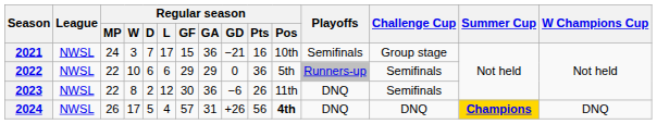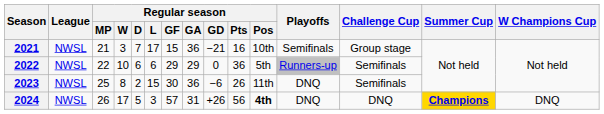 <table class="wikitable sortable" style="text-align:center">
 <tr>
 <th rowspan="2">Season</th>
 <th rowspan="2">League</th>
 <th colspan="9">Regular season</th>
 <th rowspan="2">Playoffs</th>
 <th rowspan="2"><a href='#'>Challenge Cup</a></th>
 <th rowspan="2"><a href='#'>Summer Cup</a></th>
 <th rowspan="2"><a href='#'>W Champions Cup</a></th>
 </tr>
 <tr>
 <th>MP</th>
 <th>W</th>
 <th>D</th>
 <th>L</th>
 <th>GF</th>
 <th>GA</th>
 <th>GD</th>
 <th>Pts</th>
 <th>Pos</th>
 </tr>
 <tr>
 <th scope=row><a href='#'>2021</a></th>
 <td><a href='#'>NWSL</a></td>
-<td>24</td>
+<td>21</td>
 <td>3</td>
 <td>7</td>
 <td>17</td>
 <td>15</td>
 <td>36</td>
 <td>−21</td>
 <td>16</td>
 <td>10th</td>
 <td>Semifinals</td>
 <td>Group stage</td>
 <td ! rowspan="3">Not held</td>
 <td ! rowspan="3">Not held</td>
 </tr>
 <tr>
 <th scope=row><a href='#'>2022</a></th>
 <td><a href='#'>NWSL</a></td>
 <td>22</td>
 <td>10</td>
 <td>6</td>
 <td>6</td>
 <td>29</td>
 <td>29</td>
 <td>0</td>
 <td>36</td>
 <td>5th</td>
 <td bgcolor=silver><a href='#'>Runners-up</a></td>
 <td>Semifinals</td>
 </tr>
 <tr>
 <th scope=row><a href='#'>2023</a></th>
 <td><a href='#'>NWSL</a></td>
-<td>22</td>
+<td>25</td>
 <td>8</td>
 <td>2</td>
-<td>12</td>
+<td>15</td>
 <td>30</td>
 <td>36</td>
 <td>−6</td>
 <td>26</td>
 <td>11th</td>
 <td>DNQ</td>
 <td>Semifinals</td>
 </tr>
 <tr>
 <th scope=row><a href='#'>2024</a></th>
 <td><a href='#'>NWSL</a></td>
 <td>26</td>
 <td>17</td>
 <td>5</td>
-<td>4</td>
+<td>3</td>
 <td>57</td>
 <td>31</td>
 <td>+26</td>
 <td>56</td>
 <td><strong>4th</strong></td>
 <td>DNQ</td>
 <td>DNQ</td>
 <td bgcolor=gold><strong><a href='#'>Champions</a></strong></td>
 <td>DNQ</td>
 </tr>
 </table>
